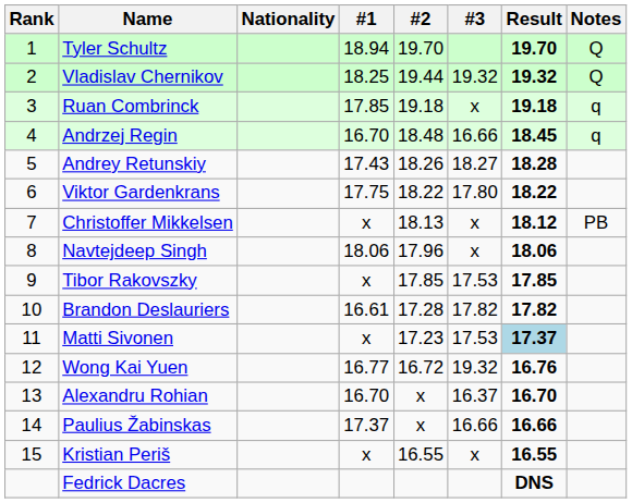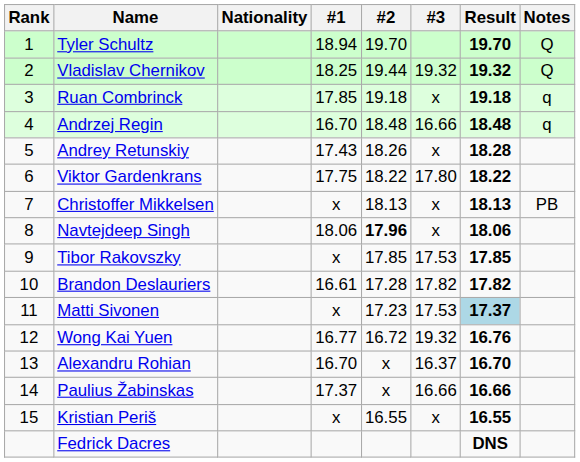 <table class="wikitable sortable" style="text-align:center">
 <tr>
 <th>Rank</th>
 <th>Name</th>
 <th>Nationality</th>
 <th>#1</th>
 <th>#2</th>
 <th>#3</th>
 <th>Result</th>
 <th>Notes</th>
 </tr>
 <tr bgcolor=ccffcc>
 <td>1</td>
 <td align=left><a href='#'>Tyler Schultz</a></td>
 <td align=left></td>
 <td>18.94</td>
 <td>19.70</td>
 <td></td>
 <td><strong>19.70</strong></td>
 <td>Q</td>
 </tr>
 <tr bgcolor=ccffcc>
 <td>2</td>
 <td align=left><a href='#'>Vladislav Chernikov</a></td>
 <td align=left></td>
 <td>18.25</td>
 <td>19.44</td>
 <td>19.32</td>
 <td><strong>19.32</strong></td>
 <td>Q</td>
 </tr>
 <tr bgcolor=ddffdd>
 <td>3</td>
 <td align=left><a href='#'>Ruan Combrinck</a></td>
 <td align=left></td>
 <td>17.85</td>
 <td>19.18</td>
 <td>x</td>
 <td><strong>19.18</strong></td>
 <td>q</td>
 </tr>
 <tr bgcolor=ddffdd>
 <td>4</td>
 <td align=left><a href='#'>Andrzej Regin</a></td>
 <td align=left></td>
 <td>16.70</td>
 <td>18.48</td>
 <td>16.66</td>
-<td><strong>18.45</strong></td>
+<td><strong>18.48</strong></td>
 <td>q</td>
 </tr>
 <tr>
 <td>5</td>
 <td align=left><a href='#'>Andrey Retunskiy</a></td>
 <td align=left></td>
 <td>17.43</td>
 <td>18.26</td>
-<td>18.27</td>
+<td>x</td>
 <td><strong>18.28</strong></td>
 <td></td>
 </tr>
 <tr>
 <td>6</td>
 <td align=left><a href='#'>Viktor Gardenkrans</a></td>
 <td align=left></td>
 <td>17.75</td>
 <td>18.22</td>
 <td>17.80</td>
 <td><strong>18.22</strong></td>
 <td></td>
 </tr>
 <tr>
 <td>7</td>
 <td align=left><a href='#'>Christoffer Mikkelsen</a></td>
 <td align=left></td>
 <td>x</td>
 <td>18.13</td>
 <td>x</td>
-<td><strong>18.12</strong></td>
+<td><strong>18.13</strong></td>
 <td>PB</td>
 </tr>
 <tr>
 <td>8</td>
 <td align=left><a href='#'>Navtejdeep Singh</a></td>
 <td align=left></td>
 <td>18.06</td>
-<td>17.96</td>
+<td><strong>17.96</strong></td>
 <td>x</td>
 <td><strong>18.06</strong></td>
 <td></td>
 </tr>
 <tr>
 <td>9</td>
 <td align=left><a href='#'>Tibor Rakovszky</a></td>
 <td align=left></td>
 <td>x</td>
 <td>17.85</td>
 <td>17.53</td>
 <td><strong>17.85</strong></td>
 <td></td>
 </tr>
 <tr>
 <td>10</td>
 <td align=left><a href='#'>Brandon Deslauriers</a></td>
 <td align=left></td>
 <td>16.61</td>
 <td>17.28</td>
 <td>17.82</td>
 <td><strong>17.82</strong></td>
 <td></td>
 </tr>
 <tr>
 <td>11</td>
 <td align=left><a href='#'>Matti Sivonen</a></td>
 <td align=left></td>
 <td>x</td>
 <td>17.23</td>
 <td>17.53</td>
 <td style="background: lightblue;"><strong>17.37</strong></td>
 <td></td>
 </tr>
 <tr>
 <td>12</td>
 <td align=left><a href='#'>Wong Kai Yuen</a></td>
 <td align=left></td>
 <td>16.77</td>
 <td>16.72</td>
 <td>19.32</td>
 <td><strong>16.76</strong></td>
 <td></td>
 </tr>
 <tr>
 <td>13</td>
 <td align=left><a href='#'>Alexandru Rohian</a></td>
 <td align=left></td>
 <td>16.70</td>
 <td>x</td>
 <td>16.37</td>
 <td><strong>16.70</strong></td>
 <td></td>
 </tr>
 <tr>
 <td>14</td>
 <td align=left><a href='#'>Paulius Žabinskas</a></td>
 <td align=left></td>
 <td>17.37</td>
 <td>x</td>
 <td>16.66</td>
 <td><strong>16.66</strong></td>
 <td></td>
 </tr>
 <tr>
 <td>15</td>
 <td align=left><a href='#'>Kristian Periš</a></td>
 <td align=left></td>
 <td>x</td>
 <td>16.55</td>
 <td>x</td>
 <td><strong>16.55</strong></td>
 <td></td>
 </tr>
 <tr>
 <td></td>
 <td align=left><a href='#'>Fedrick Dacres</a></td>
 <td align=left></td>
 <td></td>
 <td></td>
 <td></td>
 <td><strong>DNS</strong></td>
 <td></td>
 </tr>
 </table>
